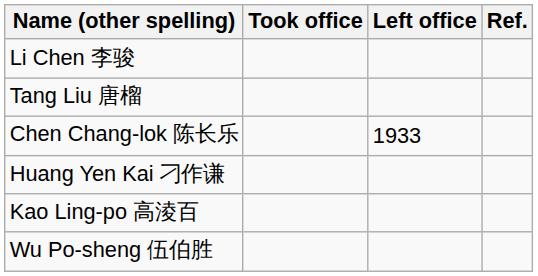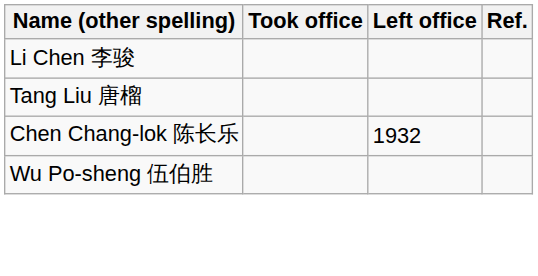 <table class="wikitable">
 <tr>
 <th>Name (other spelling)</th>
 <th>Took office</th>
 <th>Left office</th>
 <th>Ref.</th>
 </tr>
 <tr>
 <td>Li Chen 李骏</td>
 <td></td>
 <td></td>
 <td></td>
 </tr>
 <tr>
 <td>Tang Liu 唐榴</td>
 <td></td>
 <td></td>
 <td></td>
 </tr>
 <tr>
 <td>Chen Chang-lok 陈长乐</td>
 <td></td>
-<td>1933</td>
-<td></td>
-</tr>
-<tr>
-<td>Huang Yen Kai 刁作谦</td>
-<td></td>
-<td></td>
-<td></td>
-</tr>
-<tr>
-<td>Kao Ling-po 高淩百</td>
-<td></td>
-<td></td>
+<td>1932</td>
 <td></td>
 </tr>
 <tr>
 <td>Wu Po-sheng 伍伯胜</td>
 <td></td>
 <td></td>
 <td></td>
 </tr>
 </table>
